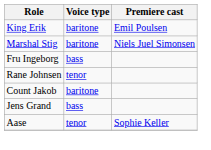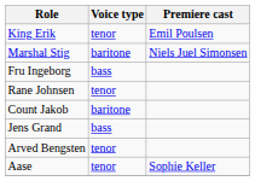 <table class="wikitable">
 <tr>
 <th>Role</th>
 <th>Voice type</th>
 <th>Premiere cast</th>
 </tr>
 <tr>
 <td><a href='#'>King Erik</a></td>
-<td><a href='#'>baritone</a></td>
+<td><a href='#'>tenor</a></td>
 <td><a href='#'>Emil Poulsen</a></td>
 </tr>
 <tr>
 <td><a href='#'>Marshal Stig</a></td>
 <td><a href='#'>baritone</a></td>
 <td><a href='#'>Niels Juel Simonsen</a></td>
 </tr>
 <tr>
 <td>Fru Ingeborg</td>
 <td><a href='#'>bass</a></td>
 <td></td>
 </tr>
 <tr>
 <td>Rane Johnsen</td>
 <td><a href='#'>tenor</a></td>
 <td></td>
 </tr>
 <tr>
 <td>Count Jakob</td>
 <td><a href='#'>baritone</a></td>
 <td></td>
 </tr>
 <tr>
 <td>Jens Grand</td>
 <td><a href='#'>bass</a></td>
 <td></td>
 </tr>
 <tr>
+<td>Arved Bengsten</td>
+<td><a href='#'>tenor</a></td>
+<td></td>
+</tr>
+<tr>
 <td>Aase</td>
 <td><a href='#'>tenor</a></td>
 <td><a href='#'>Sophie Keller</a></td>
 </tr>
 <tr>
 </tr>
 </table>
